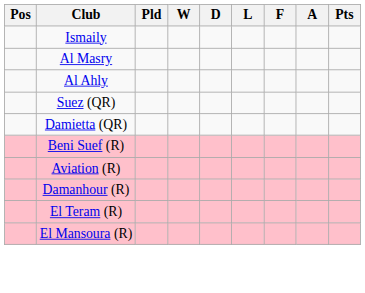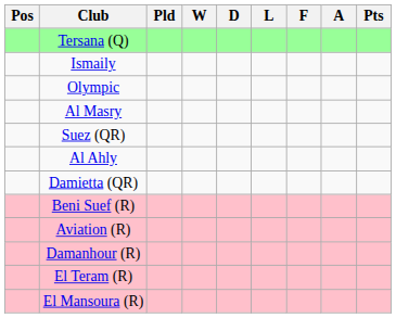 <table class="wikitable sortable" bgcolor="#f7f8ff">
 <tr>
 <th width=30>Pos</th>
 <th>Club</th>
 <th width=30>Pld</th>
 <th width=30>W</th>
 <th width=30>D</th>
 <th width=30>L</th>
 <th width=30>F</th>
 <th width=30>A</th>
 <th width=30>Pts</th>
 </tr>
+<tr bgcolor="#98FF98" align="center">
+<td></td>
+<td><a href='#'>Tersana</a> (Q)</td>
+<td></td>
+<td></td>
+<td></td>
+<td></td>
+<td></td>
+<td></td>
+<td></td>
+</tr>
 <tr align="center">
 <td></td>
 <td><a href='#'>Ismaily</a></td>
+<td></td>
+<td></td>
+<td></td>
+<td></td>
+<td></td>
+<td></td>
+<td></td>
+</tr>
+<tr align="center">
+<td></td>
+<td><a href='#'>Olympic</a></td>
 <td></td>
 <td></td>
 <td></td>
 <td></td>
 <td></td>
 <td></td>
 <td></td>
 </tr>
 <tr align="center">
 <td></td>
 <td><a href='#'>Al Masry</a></td>
 <td></td>
 <td></td>
 <td></td>
 <td></td>
 <td></td>
 <td></td>
 <td></td>
 </tr>
 <tr align="center">
 <td></td>
-<td><a href='#'>Al Ahly</a></td>
+<td><a href='#'>Suez</a>  (QR)</td>
 <td></td>
 <td></td>
 <td></td>
 <td></td>
 <td></td>
 <td></td>
 <td></td>
 </tr>
 <tr align="center">
 <td></td>
-<td><a href='#'>Suez</a>  (QR)</td>
+<td><a href='#'>Al Ahly</a></td>
 <td></td>
 <td></td>
 <td></td>
 <td></td>
 <td></td>
 <td></td>
 <td></td>
 </tr>
 <tr align="center">
 <td></td>
 <td><a href='#'>Damietta</a> (QR)</td>
 <td></td>
 <td></td>
 <td></td>
 <td></td>
 <td></td>
 <td></td>
 <td></td>
 </tr>
 <tr bgcolor="#FFC0CB" align="center">
 <td></td>
 <td><a href='#'>Beni Suef</a> (R)</td>
 <td></td>
 <td></td>
 <td></td>
 <td></td>
 <td></td>
 <td></td>
 <td></td>
 </tr>
 <tr bgcolor="#FFC0CB" align="center">
 <td></td>
 <td><a href='#'>Aviation</a> (R)</td>
 <td></td>
 <td></td>
 <td></td>
 <td></td>
 <td></td>
 <td></td>
 <td></td>
 </tr>
 <tr bgcolor="#FFC0CB" align="center">
 <td></td>
 <td><a href='#'>Damanhour</a> (R)</td>
 <td></td>
 <td></td>
 <td></td>
 <td></td>
 <td></td>
 <td></td>
 <td></td>
 </tr>
 <tr bgcolor="#FFC0CB" align="center">
 <td></td>
 <td><a href='#'>El Teram</a> (R)</td>
 <td></td>
 <td></td>
 <td></td>
 <td></td>
 <td></td>
 <td></td>
 <td></td>
 </tr>
 <tr bgcolor="#FFC0CB" align="center">
 <td></td>
 <td><a href='#'>El Mansoura</a> (R)</td>
 <td></td>
 <td></td>
 <td></td>
 <td></td>
 <td></td>
 <td></td>
 <td></td>
 </tr>
 </table>
